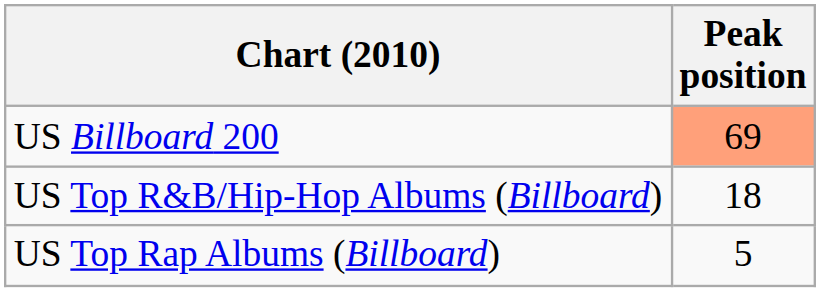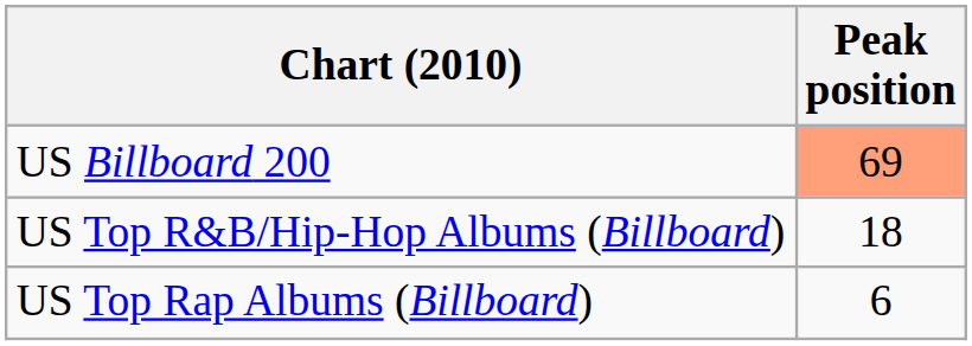 <table class="wikitable sortable">
 <tr>
 <th align="left">Chart (2010)</th>
 <th align="left">Peak<br>position</th>
 </tr>
 <tr>
 <td align="left">US <a href='#'><em>Billboard</em> 200</a></td>
 <td style="background: lightsalmon; text-align:center;">69</td>
 </tr>
 <tr>
 <td align="left">US <a href='#'>Top R&B/Hip-Hop Albums</a> (<em><a href='#'>Billboard</a></em>)</td>
 <td style="text-align:center;">18</td>
 </tr>
 <tr>
 <td align="left">US <a href='#'>Top Rap Albums</a> (<em><a href='#'>Billboard</a></em>)</td>
-<td style="text-align:center;">5</td>
+<td style="text-align:center;">6</td>
 </tr>
 </table>
